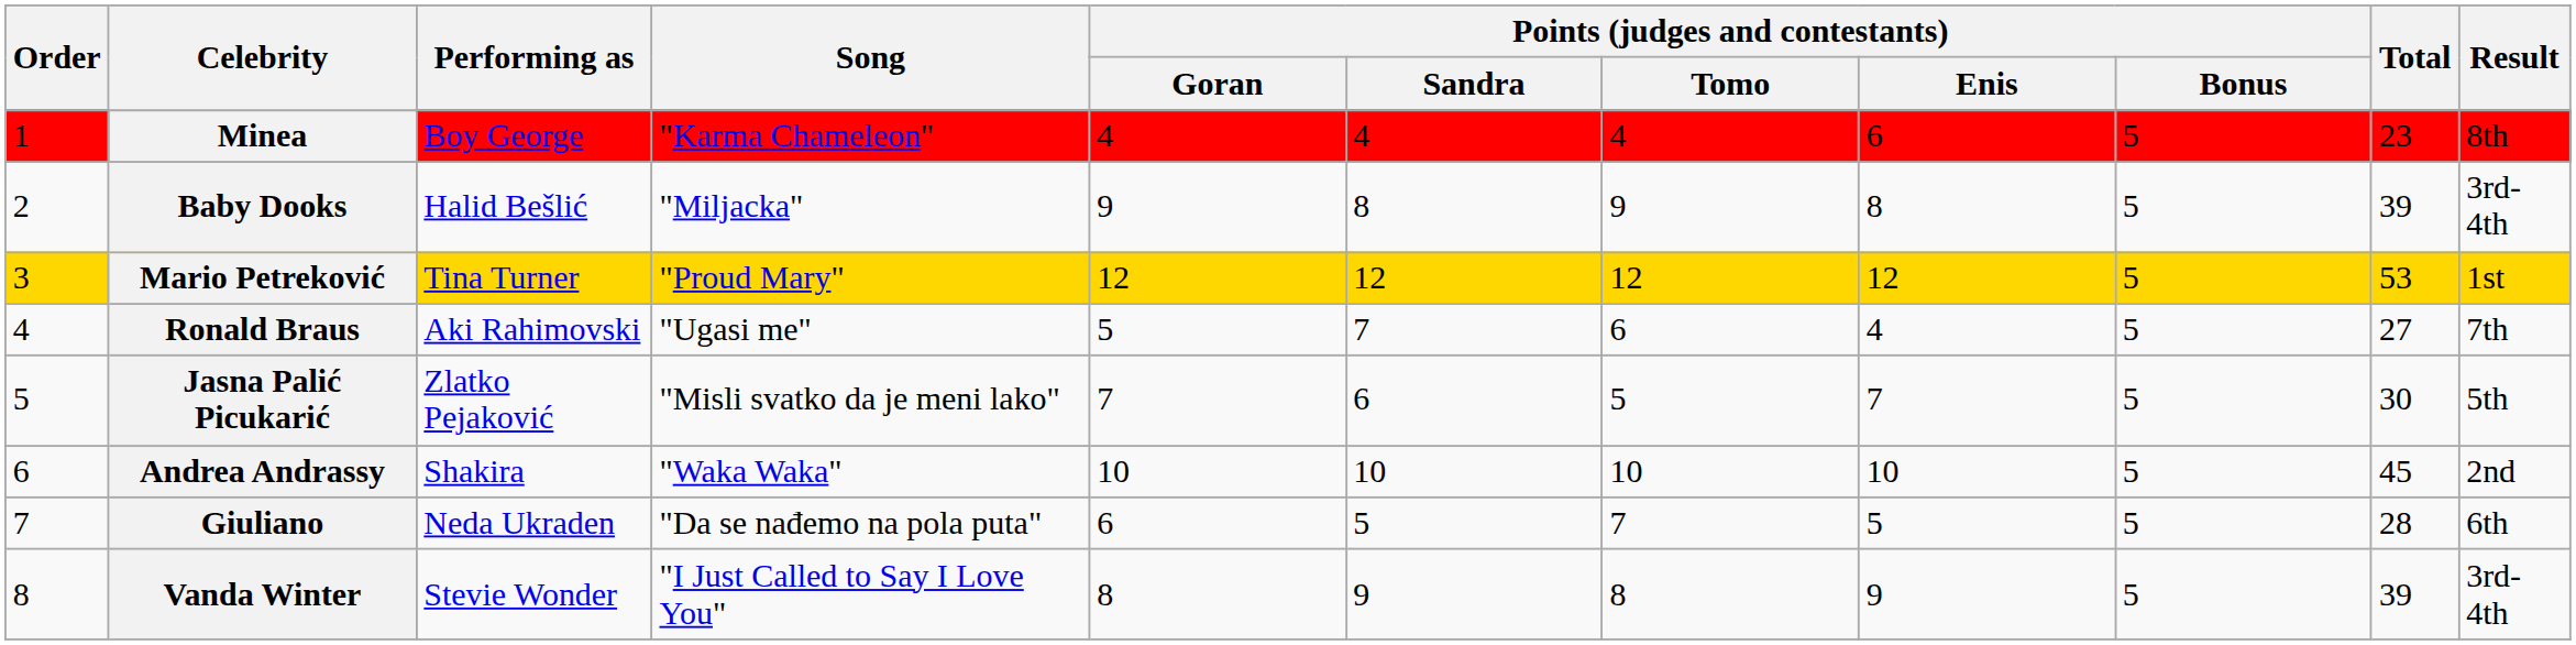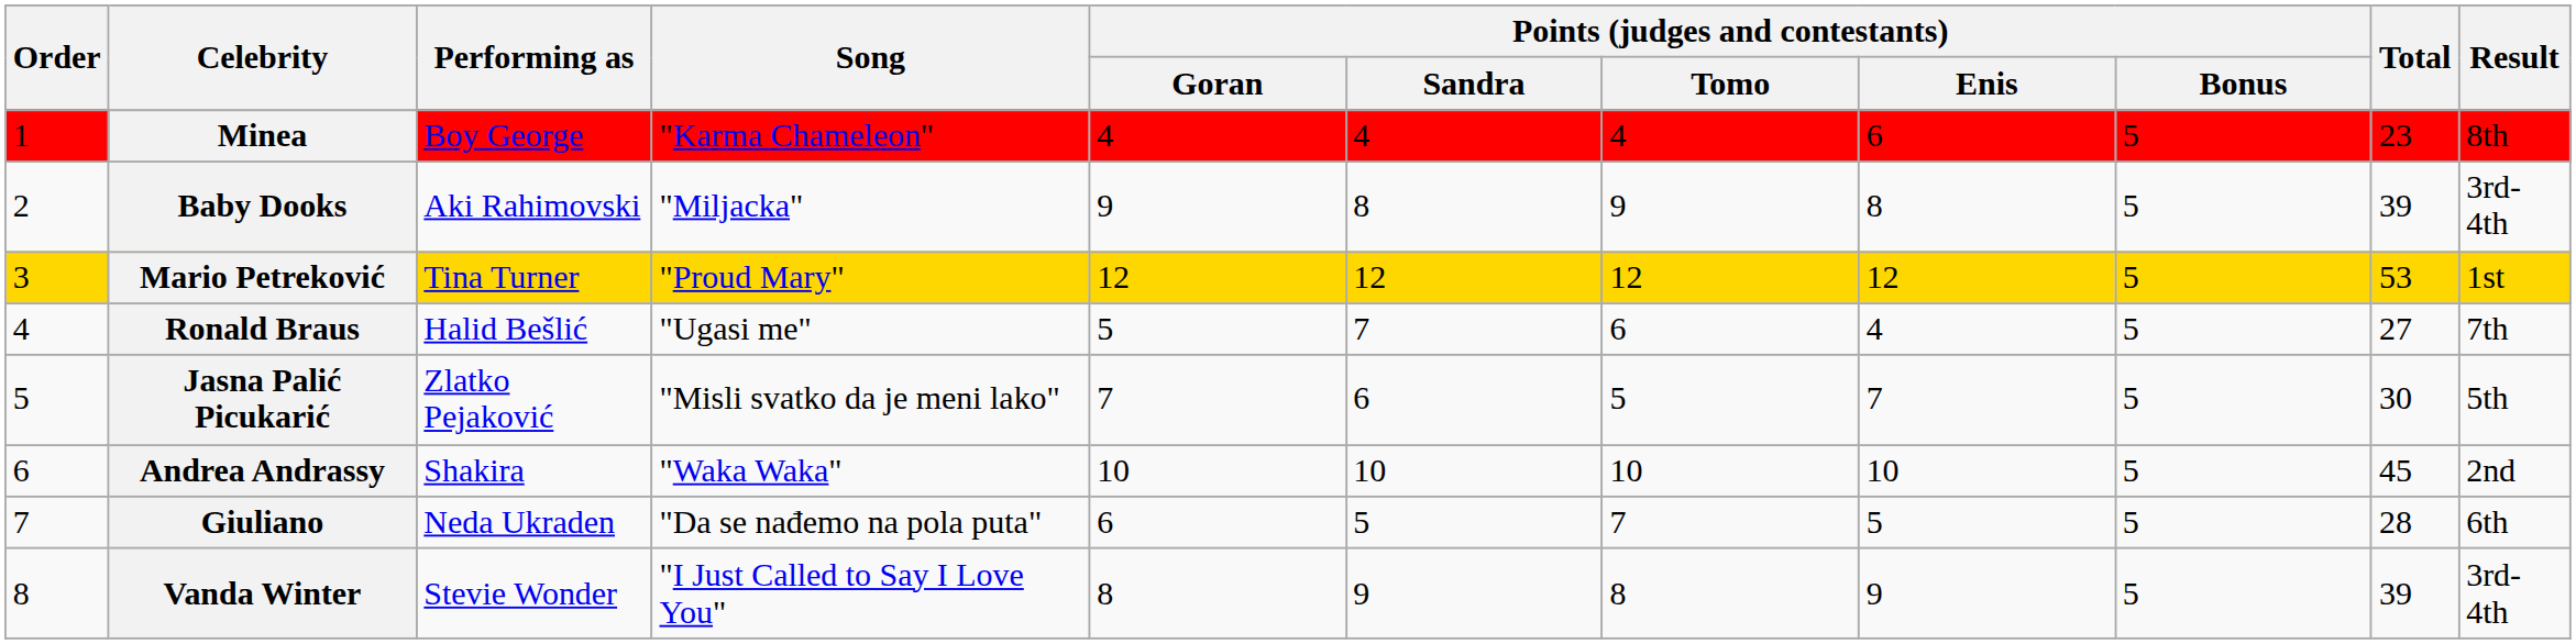 <table class=wikitable>
 <tr>
 <th rowspan="2">Order</th>
 <th rowspan="2">Celebrity</th>
 <th rowspan="2">Performing as</th>
 <th rowspan="2">Song</th>
 <th colspan="5" style="width:50%;">Points (judges and contestants)</th>
 <th rowspan="2">Total</th>
 <th rowspan="2">Result</th>
 </tr>
 <tr>
 <th style="width:10%;">Goran</th>
 <th style="width:10%;">Sandra</th>
 <th style="width:10%;">Tomo</th>
 <th style="width:10%;">Enis</th>
 <th style="width:10%;">Bonus</th>
 </tr>
 <tr bgcolor="red">
 <td>1</td>
 <th scope="row">Minea</th>
 <td><a href='#'>Boy George</a></td>
 <td>"<a href='#'>Karma Chameleon</a>"</td>
 <td>4</td>
 <td>4</td>
 <td>4</td>
 <td>6</td>
 <td>5</td>
 <td>23</td>
 <td>8th</td>
 </tr>
 <tr>
 <td>2</td>
 <th scope="row">Baby Dooks</th>
-<td><a href='#'>Halid Bešlić</a></td>
+<td><a href='#'>Aki Rahimovski</a></td>
 <td>"<a href='#'>Miljacka</a>"</td>
 <td>9</td>
 <td>8</td>
 <td>9</td>
 <td>8</td>
 <td>5</td>
 <td>39</td>
 <td>3rd-4th</td>
 </tr>
 <tr bgcolor="gold">
 <td>3</td>
 <th scope="row">Mario Petreković</th>
 <td><a href='#'>Tina Turner</a></td>
 <td>"<a href='#'>Proud Mary</a>"</td>
 <td>12</td>
 <td>12</td>
 <td>12</td>
 <td>12</td>
 <td>5</td>
 <td>53</td>
 <td>1st</td>
 </tr>
 <tr>
 <td>4</td>
 <th scope="row">Ronald Braus</th>
-<td><a href='#'>Aki Rahimovski</a></td>
+<td><a href='#'>Halid Bešlić</a></td>
 <td>"Ugasi me"</td>
 <td>5</td>
 <td>7</td>
 <td>6</td>
 <td>4</td>
 <td>5</td>
 <td>27</td>
 <td>7th</td>
 </tr>
 <tr>
 <td>5</td>
 <th scope="row">Jasna Palić Picukarić</th>
 <td><a href='#'>Zlatko Pejaković</a></td>
 <td>"Misli svatko da je meni lako"</td>
 <td>7</td>
 <td>6</td>
 <td>5</td>
 <td>7</td>
 <td>5</td>
 <td>30</td>
 <td>5th</td>
 </tr>
 <tr>
 <td>6</td>
 <th scope="row">Andrea Andrassy</th>
 <td><a href='#'>Shakira</a></td>
 <td>"<a href='#'>Waka Waka</a>"</td>
 <td>10</td>
 <td>10</td>
 <td>10</td>
 <td>10</td>
 <td>5</td>
 <td>45</td>
 <td>2nd</td>
 </tr>
 <tr>
 <td>7</td>
 <th scope="row">Giuliano</th>
 <td><a href='#'>Neda Ukraden</a></td>
 <td>"Da se nađemo na pola puta"</td>
 <td>6</td>
 <td>5</td>
 <td>7</td>
 <td>5</td>
 <td>5</td>
 <td>28</td>
 <td>6th</td>
 </tr>
 <tr>
 <td>8</td>
 <th scope="row">Vanda Winter</th>
 <td><a href='#'>Stevie Wonder</a></td>
 <td>"<a href='#'>I Just Called to Say I Love You</a>"</td>
 <td>8</td>
 <td>9</td>
 <td>8</td>
 <td>9</td>
 <td>5</td>
 <td>39</td>
 <td>3rd-4th</td>
 </tr>
 </table>
